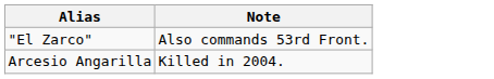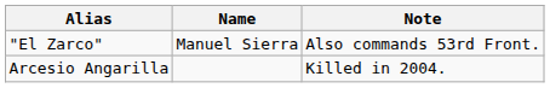 <table class="wikitable">
 <tr>
 <th>Alias</th>
+<th>Name</th>
 <th>Note</th>
 </tr>
 <tr>
 <td>"El Zarco"</td>
+<td>Manuel Sierra</td>
 <td>Also commands 53rd Front. </td>
 </tr>
 <tr>
 <td>Arcesio Angarilla</td>
+<td></td>
 <td>Killed in 2004.</td>
 </tr>
 </table>
